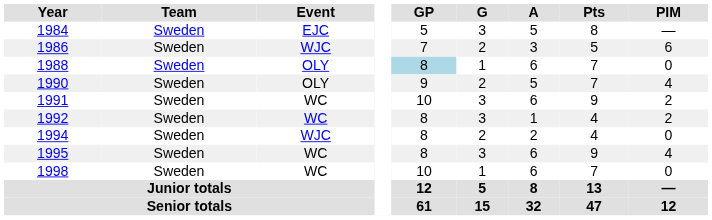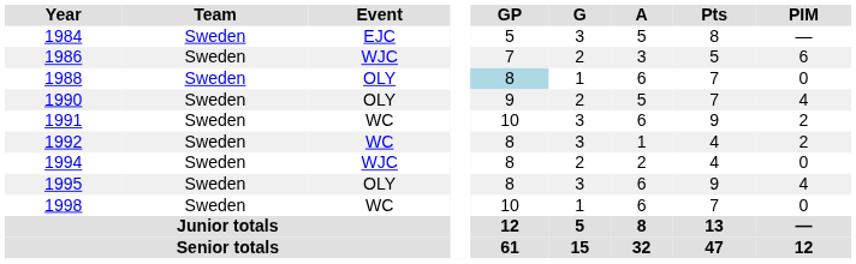 <table border="0" cellpadding="1" cellspacing="0" style="text-align:center; width:50em">
 <tr ALIGN="center" bgcolor="#e0e0e0">
 <th>Year</th>
 <th>Team</th>
 <th>Event</th>
 <th rowspan="99" bgcolor="#ffffff"> </th>
 <th>GP</th>
 <th>G</th>
 <th>A</th>
 <th>Pts</th>
 <th>PIM</th>
 </tr>
 <tr>
 <td><a href='#'>1984</a></td>
 <td><a href='#'>Sweden</a></td>
 <td><a href='#'>EJC</a></td>
 <td>5</td>
 <td>3</td>
 <td>5</td>
 <td>8</td>
 <td>—</td>
 </tr>
 <tr bgcolor="#f0f0f0">
 <td><a href='#'>1986</a></td>
 <td>Sweden</td>
 <td><a href='#'>WJC</a></td>
 <td>7</td>
 <td>2</td>
 <td>3</td>
 <td>5</td>
 <td>6</td>
 </tr>
 <tr>
 <td><a href='#'>1988</a></td>
 <td><a href='#'>Sweden</a></td>
 <td><a href='#'>OLY</a></td>
 <td style="background: lightblue;">8</td>
 <td>1</td>
 <td>6</td>
 <td>7</td>
 <td>0</td>
 </tr>
 <tr bgcolor="#f0f0f0">
 <td><a href='#'>1990</a></td>
 <td>Sweden</td>
 <td>OLY</td>
 <td>9</td>
 <td>2</td>
 <td>5</td>
 <td>7</td>
 <td>4</td>
 </tr>
 <tr>
 <td><a href='#'>1991</a></td>
 <td>Sweden</td>
 <td>WC</td>
 <td>10</td>
 <td>3</td>
 <td>6</td>
 <td>9</td>
 <td>2</td>
 </tr>
 <tr bgcolor="#f0f0f0">
 <td><a href='#'>1992</a></td>
 <td>Sweden</td>
 <td><a href='#'>WC</a></td>
 <td>8</td>
 <td>3</td>
 <td>1</td>
 <td>4</td>
 <td>2</td>
 </tr>
 <tr>
 <td><a href='#'>1994</a></td>
 <td>Sweden</td>
 <td><a href='#'>WJC</a></td>
 <td>8</td>
 <td>2</td>
 <td>2</td>
 <td>4</td>
 <td>0</td>
 </tr>
 <tr bgcolor="#f0f0f0">
 <td><a href='#'>1995</a></td>
 <td>Sweden</td>
-<td>WC</td>
+<td>OLY</td>
 <td>8</td>
 <td>3</td>
 <td>6</td>
 <td>9</td>
 <td>4</td>
 </tr>
 <tr>
 <td><a href='#'>1998</a></td>
 <td>Sweden</td>
 <td>WC</td>
 <td>10</td>
 <td>1</td>
 <td>6</td>
 <td>7</td>
 <td>0</td>
 </tr>
 <tr bgcolor="#e0e0e0">
 <th colspan="3">Junior totals</th>
 <th>12</th>
 <th>5</th>
 <th>8</th>
 <th>13</th>
 <th>—</th>
 </tr>
 <tr bgcolor="#e0e0e0">
 <th colspan="3">Senior totals</th>
 <th>61</th>
 <th>15</th>
 <th>32</th>
 <th>47</th>
 <th>12</th>
 </tr>
 </table>
